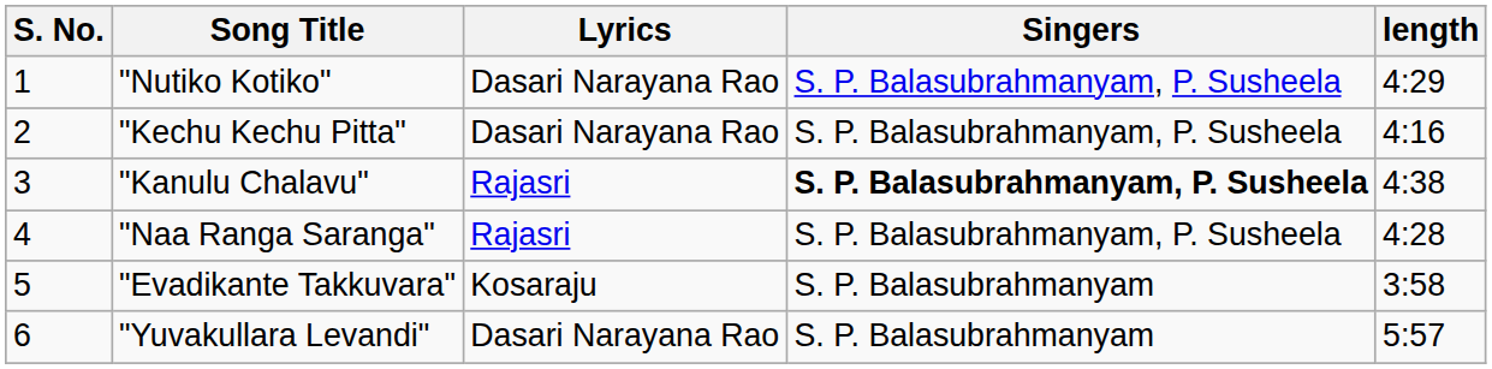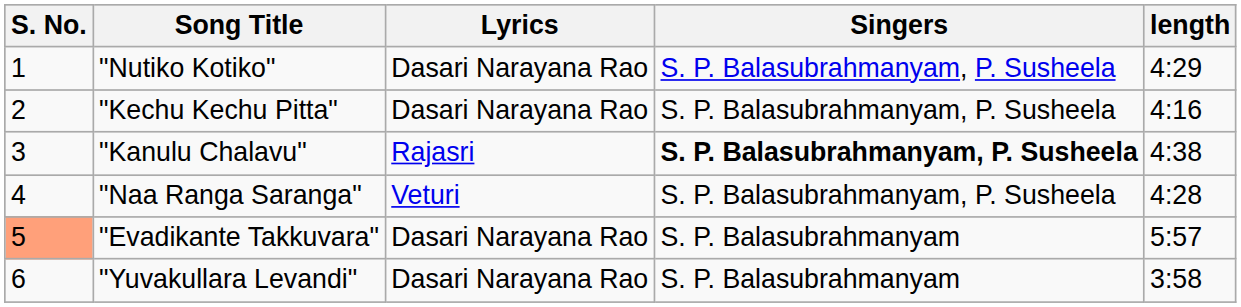 <table class="wikitable">
 <tr>
 <th>S. No.</th>
 <th>Song Title</th>
 <th>Lyrics</th>
 <th>Singers</th>
 <th>length</th>
 </tr>
 <tr>
 <td>1</td>
 <td>"Nutiko Kotiko"</td>
 <td>Dasari Narayana Rao</td>
 <td><a href='#'>S. P. Balasubrahmanyam</a>, <a href='#'>P. Susheela</a></td>
 <td>4:29</td>
 </tr>
 <tr>
 <td>2</td>
 <td>"Kechu Kechu Pitta"</td>
 <td>Dasari Narayana Rao</td>
 <td>S. P. Balasubrahmanyam, P. Susheela</td>
 <td>4:16</td>
 </tr>
 <tr>
 <td>3</td>
 <td>"Kanulu Chalavu"</td>
 <td><a href='#'>Rajasri</a></td>
 <td><strong>S. P. Balasubrahmanyam, P. Susheela</strong></td>
 <td>4:38</td>
 </tr>
 <tr>
 <td>4</td>
 <td>"Naa Ranga Saranga"</td>
-<td><a href='#'>Rajasri</a></td>
+<td><a href='#'>Veturi</a></td>
 <td>S. P. Balasubrahmanyam, P. Susheela</td>
 <td>4:28</td>
 </tr>
 <tr>
-<td>5</td>
+<td style="background: lightsalmon;">5</td>
 <td>"Evadikante Takkuvara"</td>
-<td>Kosaraju</td>
+<td>Dasari Narayana Rao</td>
 <td>S. P. Balasubrahmanyam</td>
-<td>3:58</td>
+<td>5:57</td>
 </tr>
 <tr>
 <td>6</td>
 <td>"Yuvakullara Levandi"</td>
 <td>Dasari Narayana Rao</td>
 <td>S. P. Balasubrahmanyam</td>
-<td>5:57</td>
+<td>3:58</td>
 </tr>
 </table>
